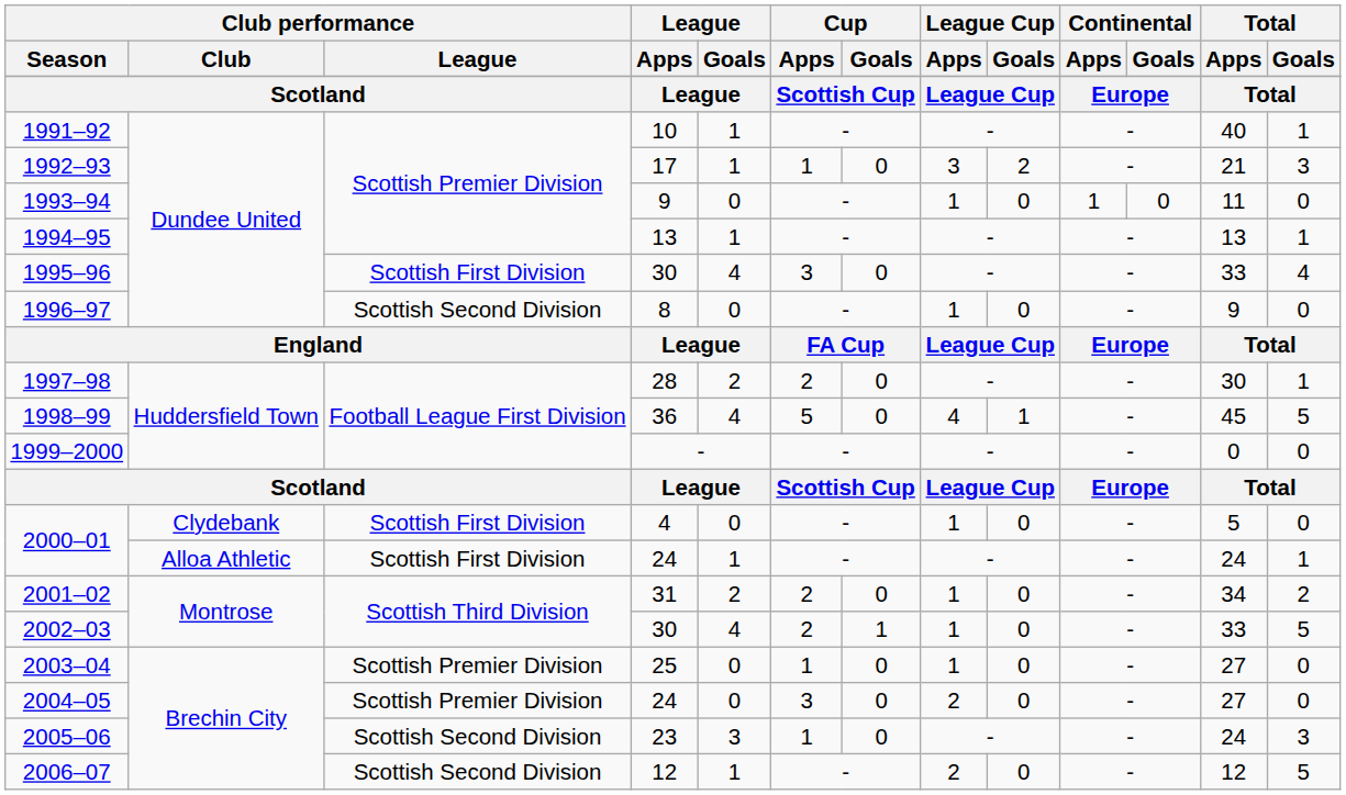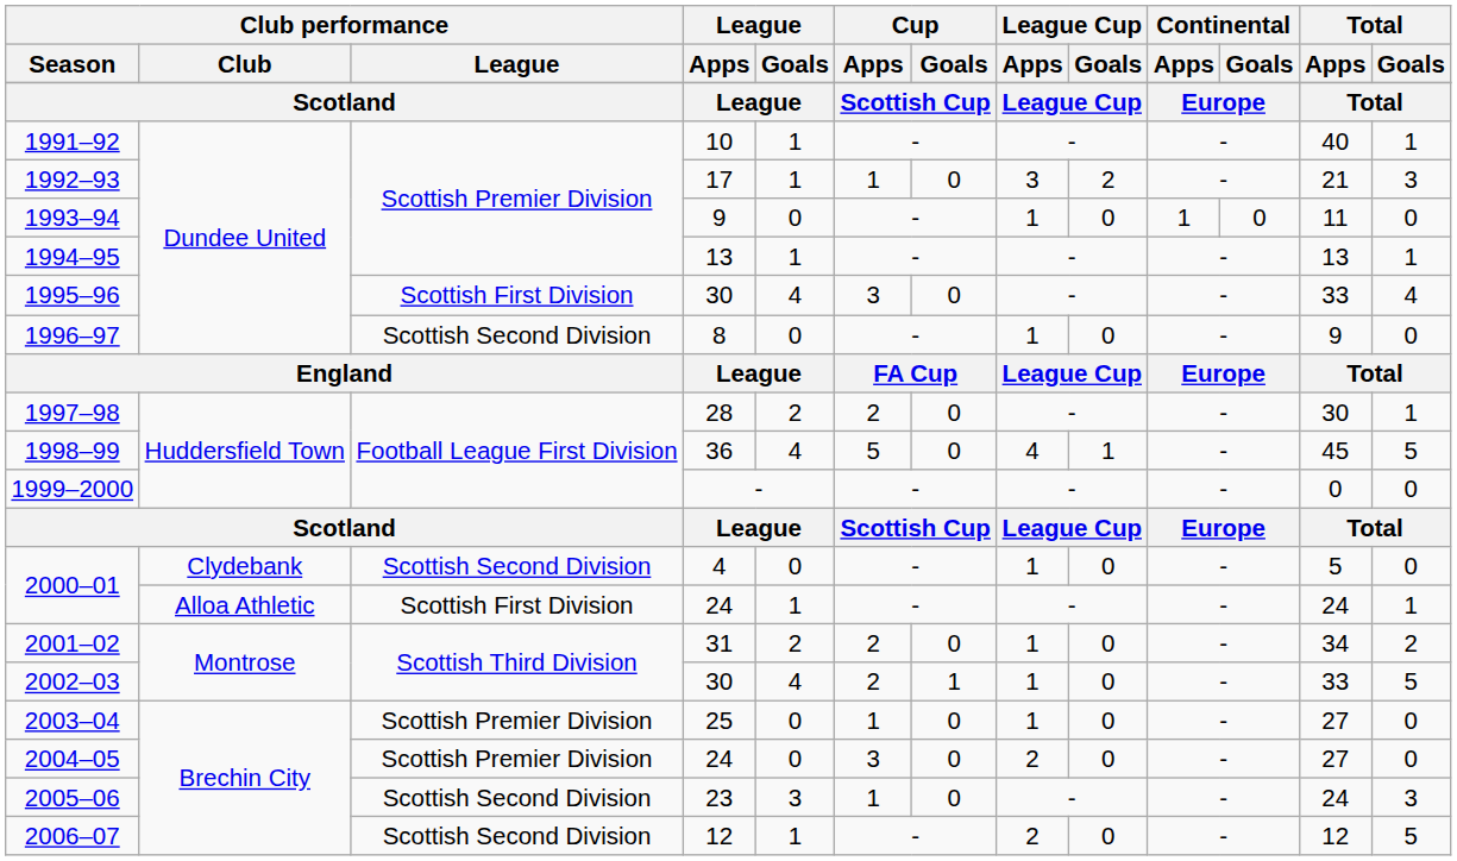 <table class="wikitable" style="text-align:center; font-size:95%;">
 <tr>
 <th colspan=3>Club performance</th>
 <th colspan=2>League</th>
 <th colspan=2>Cup</th>
 <th colspan=2>League Cup</th>
 <th colspan=2>Continental</th>
 <th colspan=2>Total</th>
 </tr>
 <tr>
 <th>Season</th>
 <th>Club</th>
 <th>League</th>
 <th>Apps</th>
 <th>Goals</th>
 <th>Apps</th>
 <th>Goals</th>
 <th>Apps</th>
 <th>Goals</th>
 <th>Apps</th>
 <th>Goals</th>
 <th>Apps</th>
 <th>Goals</th>
 </tr>
 <tr>
 </tr>
 <tr>
 <th colspan=3>Scotland</th>
 <th colspan=2>League</th>
 <th colspan=2><a href='#'>Scottish Cup</a></th>
 <th colspan=2><a href='#'>League Cup</a></th>
 <th colspan=2><a href='#'>Europe</a></th>
 <th colspan=2>Total</th>
 </tr>
 <tr>
 <td><a href='#'>1991–92</a></td>
 <td rowspan=6><a href='#'>Dundee United</a></td>
 <td rowspan=4><a href='#'>Scottish Premier Division</a></td>
 <td>10</td>
 <td>1</td>
 <td colspan=2>-</td>
 <td colspan=2>-</td>
 <td colspan=2>-</td>
 <td>40</td>
 <td>1</td>
 </tr>
 <tr>
 <td><a href='#'>1992–93</a></td>
 <td>17</td>
 <td>1</td>
 <td>1</td>
 <td>0</td>
 <td>3</td>
 <td>2</td>
 <td colspan=2>-</td>
 <td>21</td>
 <td>3</td>
 </tr>
 <tr>
 <td><a href='#'>1993–94</a></td>
 <td>9</td>
 <td>0</td>
 <td colspan=2>-</td>
 <td>1</td>
 <td>0</td>
 <td>1</td>
 <td>0</td>
 <td>11</td>
 <td>0</td>
 </tr>
 <tr>
 <td><a href='#'>1994–95</a></td>
 <td>13</td>
 <td>1</td>
 <td colspan=2>-</td>
 <td colspan=2>-</td>
 <td colspan=2>-</td>
 <td>13</td>
 <td>1</td>
 </tr>
 <tr>
 <td><a href='#'>1995–96</a></td>
 <td><a href='#'>Scottish First Division</a></td>
 <td>30</td>
 <td>4</td>
 <td>3</td>
 <td>0</td>
 <td colspan=2>-</td>
 <td colspan=2>-</td>
 <td>33</td>
 <td>4</td>
 </tr>
 <tr>
 <td><a href='#'>1996–97</a></td>
 <td>Scottish Second Division</td>
 <td>8</td>
 <td>0</td>
 <td colspan=2>-</td>
 <td>1</td>
 <td>0</td>
 <td colspan=2>-</td>
 <td>9</td>
 <td>0</td>
 </tr>
 <tr>
 <th colspan=3>England</th>
 <th colspan=2>League</th>
 <th colspan=2><a href='#'>FA Cup</a></th>
 <th colspan=2><a href='#'>League Cup</a></th>
 <th colspan=2><a href='#'>Europe</a></th>
 <th colspan=2>Total</th>
 </tr>
 <tr>
 <td><a href='#'>1997–98</a></td>
 <td rowspan=3><a href='#'>Huddersfield Town</a></td>
 <td rowspan=3><a href='#'>Football League First Division</a></td>
 <td>28</td>
 <td>2</td>
 <td>2</td>
 <td>0</td>
 <td colspan=2>-</td>
 <td colspan=2>-</td>
 <td>30</td>
 <td>1</td>
 </tr>
 <tr>
 <td><a href='#'>1998–99</a></td>
 <td>36</td>
 <td>4</td>
 <td>5</td>
 <td>0</td>
 <td>4</td>
 <td>1</td>
 <td colspan=2>-</td>
 <td>45</td>
 <td>5</td>
 </tr>
 <tr>
 <td><a href='#'>1999–2000</a></td>
 <td colspan=2>-</td>
 <td colspan=2>-</td>
 <td colspan=2>-</td>
 <td colspan=2>-</td>
 <td>0</td>
 <td>0</td>
 </tr>
 <tr>
 <th colspan=3>Scotland</th>
 <th colspan=2>League</th>
 <th colspan=2><a href='#'>Scottish Cup</a></th>
 <th colspan=2><a href='#'>League Cup</a></th>
 <th colspan=2><a href='#'>Europe</a></th>
 <th colspan=2>Total</th>
 </tr>
 <tr>
 <td rowspan=2><a href='#'>2000–01</a></td>
 <td><a href='#'>Clydebank</a></td>
-<td><a href='#'>Scottish First Division</a></td>
+<td><a href='#'>Scottish Second Division</a></td>
 <td>4</td>
 <td>0</td>
 <td colspan=2>-</td>
 <td>1</td>
 <td>0</td>
 <td colspan=2>-</td>
 <td>5</td>
 <td>0</td>
 </tr>
 <tr>
 <td><a href='#'>Alloa Athletic</a></td>
 <td>Scottish First Division</td>
 <td>24</td>
 <td>1</td>
 <td colspan=2>-</td>
 <td colspan=2>-</td>
 <td colspan=2>-</td>
 <td>24</td>
 <td>1</td>
 </tr>
 <tr>
 <td><a href='#'>2001–02</a></td>
 <td rowspan=2><a href='#'>Montrose</a></td>
 <td rowspan=2><a href='#'>Scottish Third Division</a></td>
 <td>31</td>
 <td>2</td>
 <td>2</td>
 <td>0</td>
 <td>1</td>
 <td>0</td>
 <td colspan=2>-</td>
 <td>34</td>
 <td>2</td>
 </tr>
 <tr>
 <td><a href='#'>2002–03</a></td>
 <td>30</td>
 <td>4</td>
 <td>2</td>
 <td>1</td>
 <td>1</td>
 <td>0</td>
 <td colspan=2>-</td>
 <td>33</td>
 <td>5</td>
 </tr>
 <tr>
 <td><a href='#'>2003–04</a></td>
 <td rowspan=4><a href='#'>Brechin City</a></td>
 <td>Scottish Premier Division</td>
 <td>25</td>
 <td>0</td>
 <td>1</td>
 <td>0</td>
 <td>1</td>
 <td>0</td>
 <td colspan=2>-</td>
 <td>27</td>
 <td>0</td>
 </tr>
 <tr>
 <td><a href='#'>2004–05</a></td>
 <td>Scottish Premier Division</td>
 <td>24</td>
 <td>0</td>
 <td>3</td>
 <td>0</td>
 <td>2</td>
 <td>0</td>
 <td colspan=2>-</td>
 <td>27</td>
 <td>0</td>
 </tr>
 <tr>
 <td><a href='#'>2005–06</a></td>
 <td>Scottish Second Division</td>
 <td>23</td>
 <td>3</td>
 <td>1</td>
 <td>0</td>
 <td colspan=2>-</td>
 <td colspan=2>-</td>
 <td>24</td>
 <td>3</td>
 </tr>
 <tr>
 <td><a href='#'>2006–07</a></td>
 <td>Scottish Second Division</td>
 <td>12</td>
 <td>1</td>
 <td colspan=2>-</td>
 <td>2</td>
 <td>0</td>
 <td colspan=2>-</td>
 <td>12</td>
 <td>5</td>
 </tr>
 </table>
